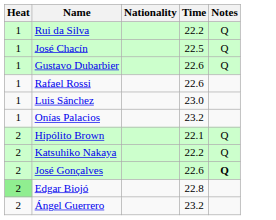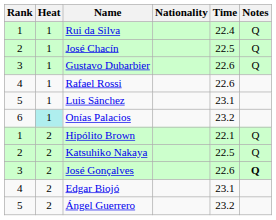 <table class="wikitable sortable" style="text-align:center">
 <tr>
+<th>Rank</th>
 <th>Heat</th>
 <th>Name</th>
 <th>Nationality</th>
 <th>Time</th>
 <th>Notes</th>
 </tr>
 <tr bgcolor=ccffcc>
 <td>1</td>
+<td>1</td>
 <td align=left><a href='#'>Rui da Silva</a></td>
 <td align=left></td>
-<td>22.2</td>
+<td>22.4</td>
 <td>Q</td>
 </tr>
 <tr bgcolor=ccffcc>
+<td>2</td>
 <td>1</td>
 <td align=left><a href='#'>José Chacín</a></td>
 <td align=left></td>
 <td>22.5</td>
 <td>Q</td>
 </tr>
 <tr bgcolor=ccffcc>
+<td>3</td>
 <td>1</td>
 <td align=left><a href='#'>Gustavo Dubarbier</a></td>
 <td align=left></td>
 <td>22.6</td>
 <td>Q</td>
 </tr>
 <tr>
+<td>4</td>
 <td>1</td>
 <td align=left><a href='#'>Rafael Rossi</a></td>
 <td align=left></td>
 <td>22.6</td>
 <td></td>
 </tr>
 <tr>
+<td>5</td>
 <td>1</td>
 <td align=left><a href='#'>Luis Sánchez</a></td>
 <td align=left></td>
-<td>23.0</td>
+<td>23.1</td>
 <td></td>
 </tr>
 <tr>
-<td>1</td>
+<td>6</td>
+<td style="background: paleturquoise;">1</td>
 <td align=left><a href='#'>Onías Palacios</a></td>
 <td align=left></td>
 <td>23.2</td>
 <td></td>
 </tr>
 <tr bgcolor=ccffcc>
+<td>1</td>
 <td>2</td>
 <td align=left><a href='#'>Hipólito Brown</a></td>
 <td align=left></td>
 <td>22.1</td>
 <td>Q</td>
 </tr>
 <tr bgcolor=ccffcc>
 <td>2</td>
+<td>2</td>
 <td align=left><a href='#'>Katsuhiko Nakaya</a></td>
 <td align=left></td>
-<td>22.2</td>
+<td>22.5</td>
 <td>Q</td>
 </tr>
 <tr bgcolor=ccffcc>
+<td>3</td>
 <td>2</td>
 <td align=left><a href='#'>José Gonçalves</a></td>
 <td align=left></td>
 <td>22.6</td>
 <td><strong>Q</strong></td>
 </tr>
 <tr>
-<td style="background: lightgreen;">2</td>
+<td>4</td>
+<td>2</td>
 <td align=left><a href='#'>Edgar Biojó</a></td>
 <td align=left></td>
-<td>22.8</td>
+<td>23.1</td>
 <td></td>
 </tr>
 <tr>
+<td>5</td>
 <td>2</td>
 <td align=left><a href='#'>Ángel Guerrero</a></td>
 <td align=left></td>
 <td>23.2</td>
 <td></td>
 </tr>
 </table>
